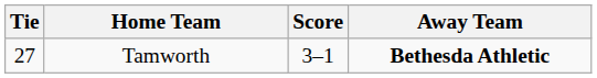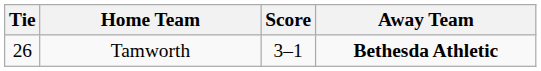 <table class="wikitable" style="text-align:center;">
 <tr>
 <th width=20>Tie</th>
 <th width=175>Home Team</th>
 <th width=20>Score</th>
 <th width=175>Away Team</th>
 </tr>
 <tr>
-<td>27</td>
+<td>26</td>
 <td>Tamworth</td>
 <td>3–1</td>
 <td><strong>Bethesda Athletic</strong></td>
 </tr>
 </table>
